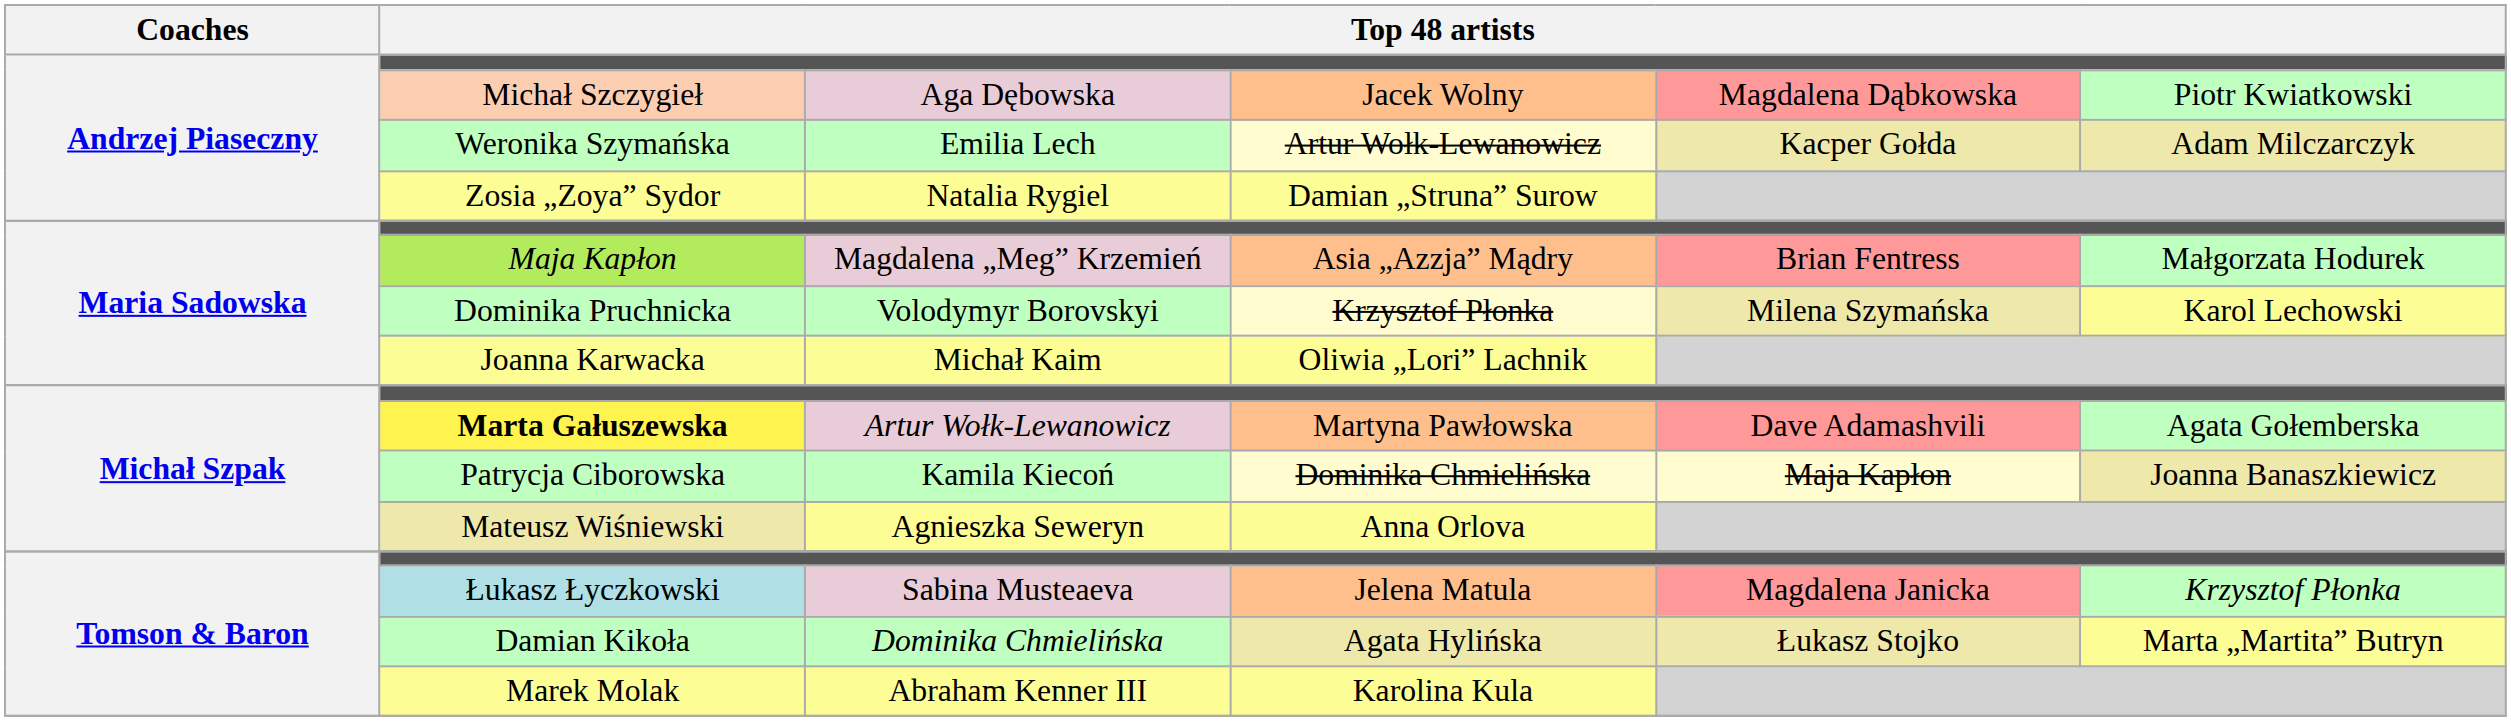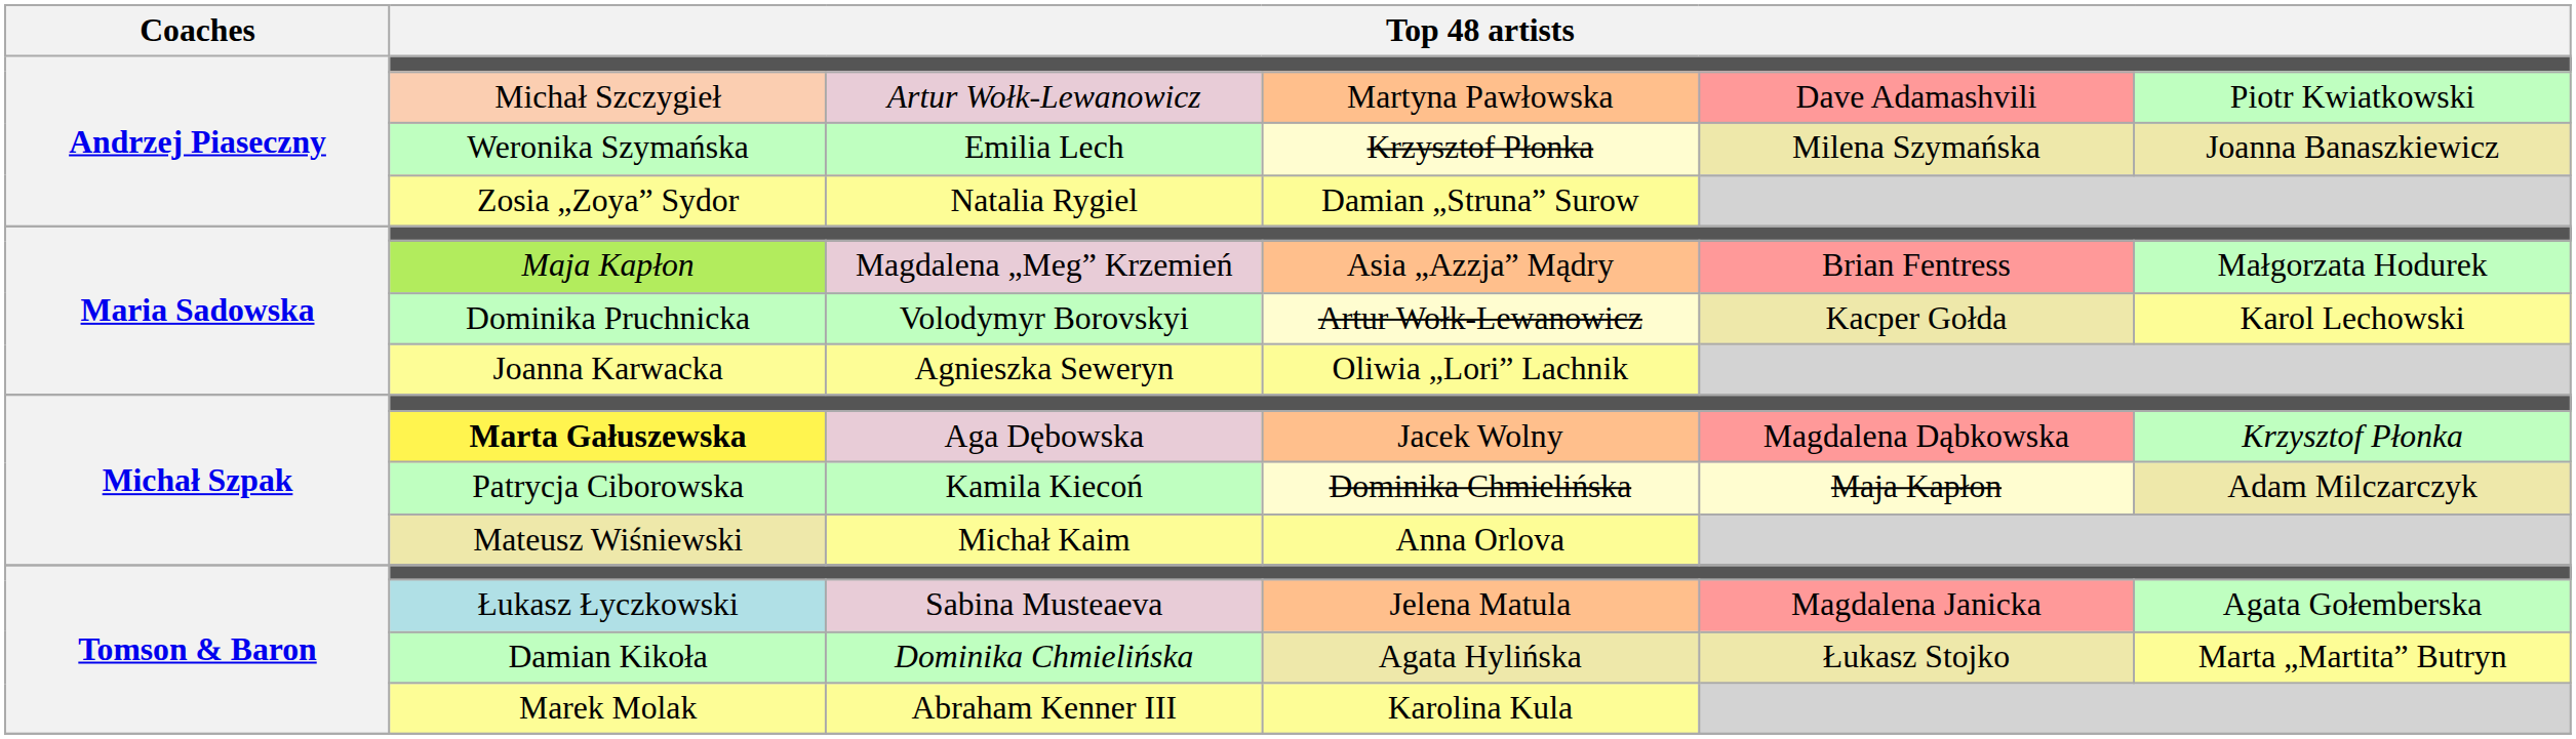 <table class="wikitable" style="text-align:center; width:100%;">
 <tr>
 <th style="width:15%;">Coaches</th>
 <th style="width:85%;" colspan="5">Top 48 artists</th>
 </tr>
 <tr>
 <th rowspan="4"><a href='#'>Andrzej Piaseczny</a></th>
 <td colspan="6" style="background:#555;"></td>
 </tr>
 <tr style="background:#;">
 <td style="width:17%; background:#FBCEB1;">Michał Szczygieł</td>
-<td style="width:17%; background:#E8CCD7;">Aga Dębowska</td>
-<td style="width:17%; background:#FFBF8C;">Jacek Wolny</td>
-<td style="width:17%; background:#FF9999;">Magdalena Dąbkowska</td>
+<td style="width:17%; background:#E8CCD7;"><em>Artur Wołk-Lewanowicz</em></td>
+<td style="width:17%; background:#FFBF8C;">Martyna Pawłowska</td>
+<td style="width:17%; background:#FF9999;">Dave Adamashvili</td>
 <td style="width:17%; background:#BFFFC0;">Piotr Kwiatkowski</td>
 </tr>
 <tr>
 <td style="background:#BFFFC0;">Weronika Szymańska</td>
 <td style="background:#BFFFC0;">Emilia Lech</td>
-<td style="background:#FFFDD0;"><s> Artur Wołk-Lewanowicz </s></td>
-<td style="background:palegoldenrod;">Kacper Gołda</td>
-<td style="background:palegoldenrod;">Adam Milczarczyk</td>
+<td style="background:#FFFDD0;"><s> Krzysztof Płonka </s></td>
+<td style="background:palegoldenrod;">Milena Szymańska</td>
+<td style="background:palegoldenrod;">Joanna Banaszkiewicz</td>
 </tr>
 <tr>
 <td style="background:#FDFD96;">Zosia „Zoya” Sydor</td>
 <td style="background:#FDFD96;">Natalia Rygiel</td>
 <td style="background:#FDFD96;">Damian „Struna” Surow</td>
 <td colspan="2" style="background:lightgrey;"></td>
 </tr>
 <tr>
 </tr>
 <tr>
 <th rowspan="4"><a href='#'>Maria Sadowska</a></th>
 <td colspan="6" style="background:#555;"></td>
 </tr>
 <tr style="background:#;">
 <td style="width:17%; background:#B2EC5D;"><em>Maja Kapłon</em></td>
 <td style="width:17%; background:#E8CCD7;">Magdalena „Meg” Krzemień</td>
 <td style="width:17%; background:#FFBF8C;">Asia „Azzja” Mądry</td>
 <td style="width:17%; background:#FF9999;">Brian Fentress</td>
 <td style="width:17%; background:#BFFFC0;">Małgorzata Hodurek</td>
 </tr>
 <tr>
 <td style="background:#BFFFC0;">Dominika Pruchnicka</td>
 <td style="background:#BFFFC0;">Volodymyr Borovskyi</td>
-<td style="background:#FFFDD0;"><s> Krzysztof Płonka </s></td>
-<td style="background:palegoldenrod;">Milena Szymańska</td>
+<td style="background:#FFFDD0;"><s> Artur Wołk-Lewanowicz </s></td>
+<td style="background:palegoldenrod;">Kacper Gołda</td>
 <td style="background:#FDFD96;">Karol Lechowski</td>
 </tr>
 <tr>
 <td style="background:#FDFD96;">Joanna Karwacka</td>
-<td style="background:#FDFD96;">Michał Kaim</td>
+<td style="background:#FDFD96;">Agnieszka Seweryn</td>
 <td style="background:#FDFD96;">Oliwia „Lori” Lachnik</td>
 <td colspan="2" style="background:lightgrey;"></td>
 </tr>
 <tr>
 </tr>
 <tr>
 <th rowspan="4"><a href='#'>Michał Szpak</a></th>
 <td colspan="6" style="background:#555;"></td>
 </tr>
 <tr style="background:#;">
 <td style="width:17%; background:#FFF44F;"><strong>Marta Gałuszewska</strong></td>
-<td style="width:17%; background:#E8CCD7;"><em>Artur Wołk-Lewanowicz</em></td>
-<td style="width:17%; background:#FFBF8C;">Martyna Pawłowska</td>
-<td style="width:17%; background:#FF9999;">Dave Adamashvili</td>
-<td style="width:17%; background:#BFFFC0;">Agata Gołemberska</td>
+<td style="width:17%; background:#E8CCD7;">Aga Dębowska</td>
+<td style="width:17%; background:#FFBF8C;">Jacek Wolny</td>
+<td style="width:17%; background:#FF9999;">Magdalena Dąbkowska</td>
+<td style="width:17%; background:#BFFFC0;"><em>Krzysztof Płonka</em></td>
 </tr>
 <tr>
 <td style="background:#BFFFC0;">Patrycja Ciborowska</td>
 <td style="background:#BFFFC0;">Kamila Kiecoń</td>
 <td style="background:#FFFDD0;"><s> Dominika Chmielińska </s></td>
 <td style="background:#FFFDD0;"><s> Maja Kapłon </s></td>
-<td style="background:palegoldenrod;">Joanna Banaszkiewicz</td>
+<td style="background:palegoldenrod;">Adam Milczarczyk</td>
 </tr>
 <tr>
 <td style="background:palegoldenrod;">Mateusz Wiśniewski</td>
-<td style="background:#FDFD96;">Agnieszka Seweryn</td>
+<td style="background:#FDFD96;">Michał Kaim</td>
 <td style="background:#FDFD96;">Anna Orlova</td>
 <td colspan="2" style="background:lightgrey;"></td>
 </tr>
 <tr>
 </tr>
 <tr>
 <th rowspan="4"><a href='#'>Tomson & Baron</a></th>
 <td colspan="6" style="background:#555;"></td>
 </tr>
 <tr style="background:#;">
 <td style="width:17%; background:#B0E0E6;">Łukasz Łyczkowski</td>
 <td style="width:17%; background:#E8CCD7;">Sabina Musteaeva</td>
 <td style="width:17%; background:#FFBF8C;">Jelena Matula</td>
 <td style="width:17%; background:#FF9999;">Magdalena Janicka</td>
-<td style="width:17%; background:#BFFFC0;"><em>Krzysztof Płonka</em></td>
+<td style="width:17%; background:#BFFFC0;">Agata Gołemberska</td>
 </tr>
 <tr>
 <td style="background:#BFFFC0;">Damian Kikoła</td>
 <td style="background:#BFFFC0;"><em>Dominika Chmielińska</em></td>
 <td style="background:palegoldenrod;">Agata Hylińska</td>
 <td style="background:palegoldenrod;">Łukasz Stojko</td>
 <td style="background:#FDFD96;">Marta „Martita” Butryn</td>
 </tr>
 <tr>
 <td style="background:#FDFD96;">Marek Molak</td>
 <td style="background:#FDFD96;">Abraham Kenner III</td>
 <td style="background:#FDFD96;">Karolina Kula</td>
 <td colspan="2" style="background:lightgrey;"></td>
 </tr>
 <tr>
 </tr>
 </table>
